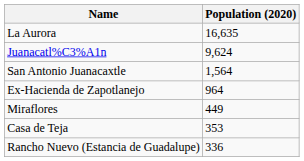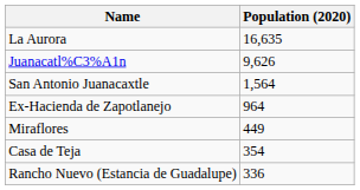 <table class= "wikitable sortable">
 <tr>
 <th scope= "col">Name</th>
 <th scope= "col">Population (2020)</th>
 </tr>
 <tr>
 <td>La Aurora</td>
 <td>16,635</td>
 </tr>
 <tr>
 <td><a href='#'>Juanacatl%C3%A1n</a></td>
-<td>9,624</td>
+<td>9,626</td>
 </tr>
 <tr>
 <td>San Antonio Juanacaxtle</td>
 <td>1,564</td>
 </tr>
 <tr>
 <td>Ex-Hacienda de Zapotlanejo</td>
 <td>964</td>
 </tr>
 <tr>
 <td>Miraflores</td>
 <td>449</td>
 </tr>
 <tr>
 <td>Casa de Teja</td>
-<td>353</td>
+<td>354</td>
 </tr>
 <tr>
 <td>Rancho Nuevo (Estancia de Guadalupe)</td>
 <td>336</td>
 </tr>
 </table>
